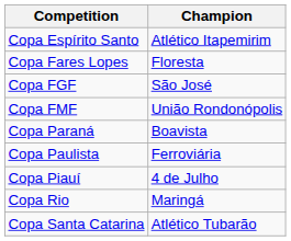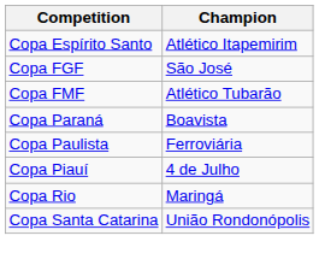 <table class="wikitable">
 <tr>
 <th>Competition</th>
 <th>Champion</th>
 </tr>
 <tr>
 <td><a href='#'>Copa Espírito Santo</a></td>
 <td><a href='#'>Atlético Itapemirim</a></td>
 </tr>
 <tr>
-<td><a href='#'>Copa Fares Lopes</a></td>
-<td><a href='#'>Floresta</a></td>
-</tr>
-<tr>
 <td><a href='#'>Copa FGF</a></td>
 <td><a href='#'>São José</a></td>
 </tr>
 <tr>
 <td><a href='#'>Copa FMF</a></td>
-<td><a href='#'>União Rondonópolis</a></td>
+<td><a href='#'>Atlético Tubarão</a></td>
 </tr>
 <tr>
 <td><a href='#'>Copa Paraná</a></td>
 <td><a href='#'>Boavista</a></td>
 </tr>
 <tr>
 <td><a href='#'>Copa Paulista</a></td>
 <td><a href='#'>Ferroviária</a></td>
 </tr>
 <tr>
 <td><a href='#'>Copa Piauí</a></td>
 <td><a href='#'>4 de Julho</a></td>
 </tr>
 <tr>
 <td><a href='#'>Copa Rio</a></td>
 <td><a href='#'>Maringá</a></td>
 </tr>
 <tr>
 <td><a href='#'>Copa Santa Catarina</a></td>
-<td><a href='#'>Atlético Tubarão</a></td>
+<td><a href='#'>União Rondonópolis</a></td>
 </tr>
 </table>
